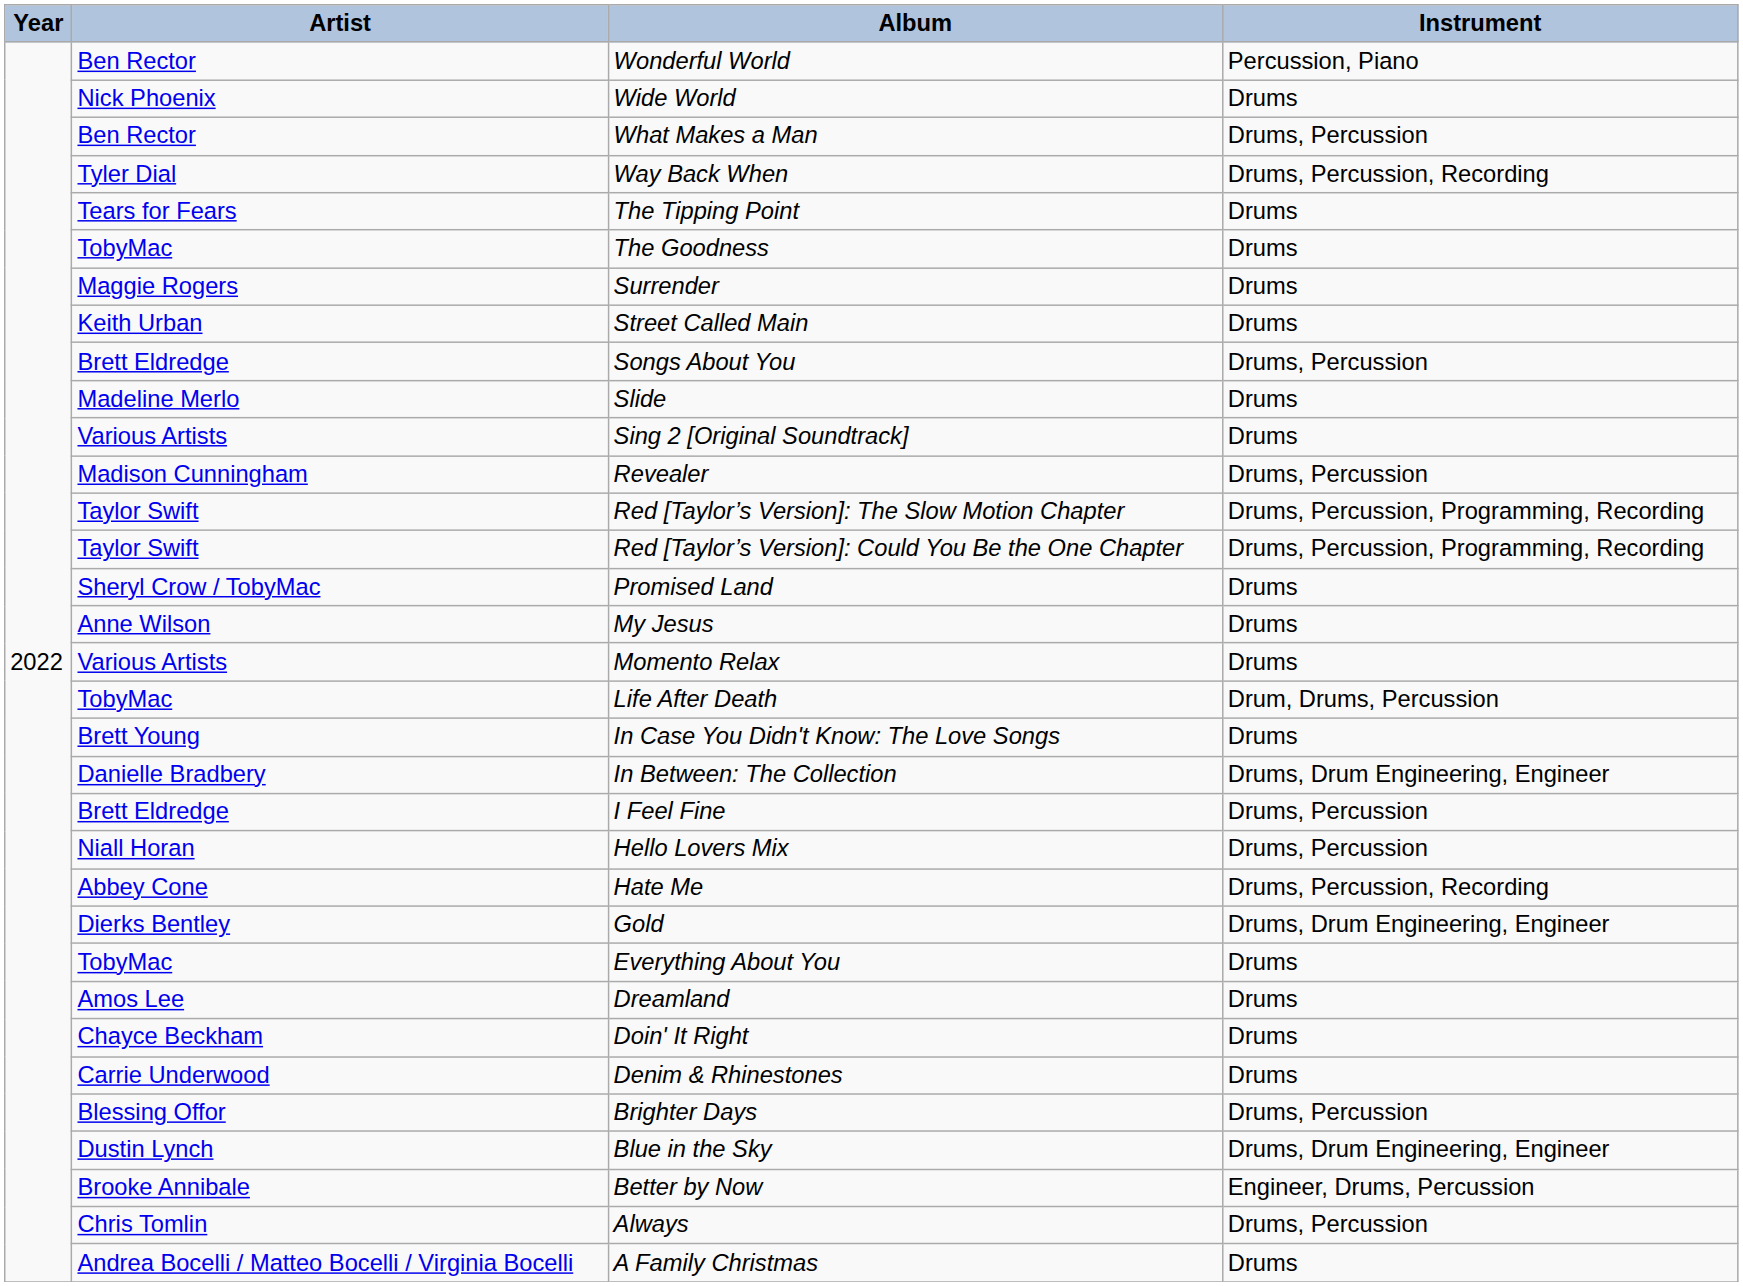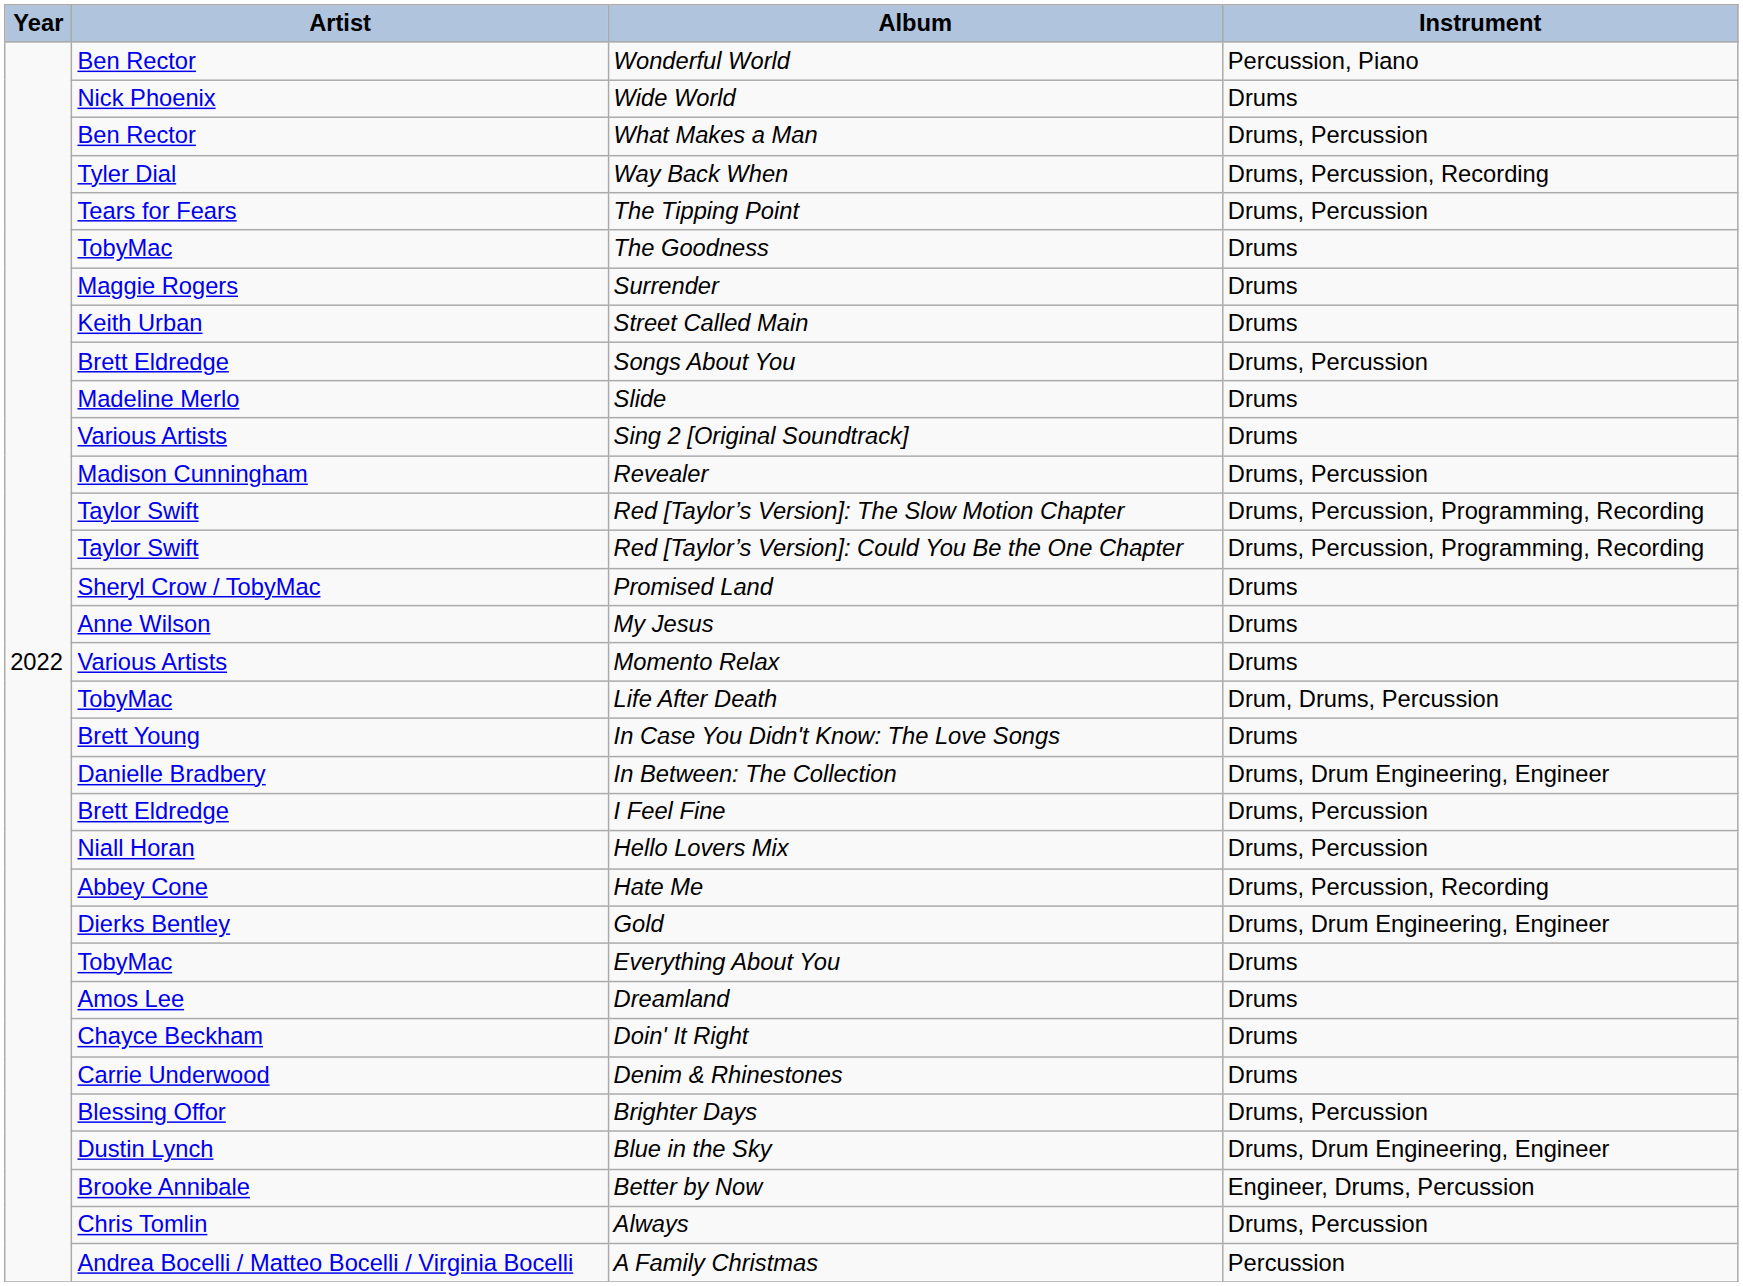 <table class="wikitable" width="74%" style="font-size: 100%;">
 <tr>
 <th style="background:#B0C4DE;">Year</th>
 <th style="background:#B0C4DE;">Artist</th>
 <th style="background:#B0C4DE;">Album</th>
 <th style="background:#B0C4DE;">Instrument</th>
 </tr>
 <tr>
 <td rowspan="47">2022</td>
 <td><a href='#'>Ben Rector</a></td>
 <td><em>Wonderful World</em></td>
 <td>Percussion, Piano</td>
 </tr>
 <tr>
 <td><a href='#'>Nick Phoenix</a></td>
 <td><em>Wide World</em></td>
 <td>Drums</td>
 </tr>
 <tr>
 <td><a href='#'>Ben Rector</a></td>
 <td><em>What Makes a Man</em></td>
 <td>Drums, Percussion</td>
 </tr>
 <tr>
 <td><a href='#'>Tyler Dial</a></td>
 <td><em>Way Back When</em></td>
 <td>Drums, Percussion, Recording</td>
 </tr>
 <tr>
 <td><a href='#'>Tears for Fears</a></td>
 <td><em>The Tipping Point</em></td>
-<td>Drums</td>
+<td>Drums, Percussion</td>
 </tr>
 <tr>
 <td><a href='#'>TobyMac</a></td>
 <td><em>The Goodness</em></td>
 <td>Drums</td>
 </tr>
 <tr>
 <td><a href='#'>Maggie Rogers</a></td>
 <td><em>Surrender</em></td>
 <td>Drums</td>
 </tr>
 <tr>
 <td><a href='#'>Keith Urban</a></td>
 <td><em>Street Called Main</em></td>
 <td>Drums</td>
 </tr>
 <tr>
 <td><a href='#'>Brett Eldredge</a></td>
 <td><em>Songs About You</em></td>
 <td>Drums, Percussion</td>
 </tr>
 <tr>
 <td><a href='#'>Madeline Merlo</a></td>
 <td><em>Slide</em></td>
 <td>Drums</td>
 </tr>
 <tr>
 <td><a href='#'>Various Artists</a></td>
 <td><em>Sing 2 [Original Soundtrack]</em></td>
 <td>Drums</td>
 </tr>
 <tr>
 <td><a href='#'>Madison Cunningham</a></td>
 <td><em>Revealer</em></td>
 <td>Drums, Percussion</td>
 </tr>
 <tr>
 <td><a href='#'>Taylor Swift</a></td>
 <td><em>Red [Taylor’s Version]: The Slow Motion Chapter</em></td>
 <td>Drums, Percussion, Programming, Recording</td>
 </tr>
 <tr>
 <td><a href='#'>Taylor Swift</a></td>
 <td><em>Red [Taylor’s Version]: Could You Be the One Chapter</em></td>
 <td>Drums, Percussion, Programming, Recording</td>
 </tr>
 <tr>
 <td><a href='#'>Sheryl Crow / TobyMac</a></td>
 <td><em>Promised Land</em></td>
 <td>Drums</td>
 </tr>
 <tr>
 <td><a href='#'>Anne Wilson</a></td>
 <td><em>My Jesus</em></td>
 <td>Drums</td>
 </tr>
 <tr>
 <td><a href='#'>Various Artists</a></td>
 <td><em>Momento Relax</em></td>
 <td>Drums</td>
 </tr>
 <tr>
 <td><a href='#'>TobyMac</a></td>
 <td><em>Life After Death</em></td>
 <td>Drum, Drums, Percussion</td>
 </tr>
 <tr>
 <td><a href='#'>Brett Young</a></td>
 <td><em>In Case You Didn't Know: The Love Songs</em></td>
 <td>Drums</td>
 </tr>
 <tr>
 <td><a href='#'>Danielle Bradbery</a></td>
 <td><em>In Between: The Collection</em></td>
 <td>Drums, Drum Engineering, Engineer</td>
 </tr>
 <tr>
 <td><a href='#'>Brett Eldredge</a></td>
 <td><em>I Feel Fine</em></td>
 <td>Drums, Percussion</td>
 </tr>
 <tr>
 <td><a href='#'>Niall Horan</a></td>
 <td><em>Hello Lovers Mix</em></td>
 <td>Drums, Percussion</td>
 </tr>
 <tr>
 <td><a href='#'>Abbey Cone</a></td>
 <td><em>Hate Me</em></td>
 <td>Drums, Percussion, Recording</td>
 </tr>
 <tr>
 <td><a href='#'>Dierks Bentley</a></td>
 <td><em>Gold</em></td>
 <td>Drums, Drum Engineering, Engineer</td>
 </tr>
 <tr>
 <td><a href='#'>TobyMac</a></td>
 <td><em>Everything About You</em></td>
 <td>Drums</td>
 </tr>
 <tr>
 <td><a href='#'>Amos Lee</a></td>
 <td><em>Dreamland</em></td>
 <td>Drums</td>
 </tr>
 <tr>
 <td><a href='#'>Chayce Beckham</a></td>
 <td><em>Doin' It Right</em></td>
 <td>Drums</td>
 </tr>
 <tr>
 <td><a href='#'>Carrie Underwood</a></td>
 <td><em>Denim & Rhinestones</em></td>
 <td>Drums</td>
 </tr>
 <tr>
 <td><a href='#'>Blessing Offor</a></td>
 <td><em>Brighter Days</em></td>
 <td>Drums, Percussion</td>
 </tr>
 <tr>
 <td><a href='#'>Dustin Lynch</a></td>
 <td><em>Blue in the Sky</em></td>
 <td>Drums, Drum Engineering, Engineer</td>
 </tr>
 <tr>
 <td><a href='#'>Brooke Annibale</a></td>
 <td><em>Better by Now</em></td>
 <td>Engineer, Drums, Percussion</td>
 </tr>
 <tr>
 <td><a href='#'>Chris Tomlin</a></td>
 <td><em>Always</em></td>
 <td>Drums, Percussion</td>
 </tr>
 <tr>
 <td><a href='#'>Andrea Bocelli / Matteo Bocelli / Virginia Bocelli</a></td>
 <td><em>A Family Christmas</em></td>
-<td>Drums</td>
+<td>Percussion</td>
 </tr>
 </table>
